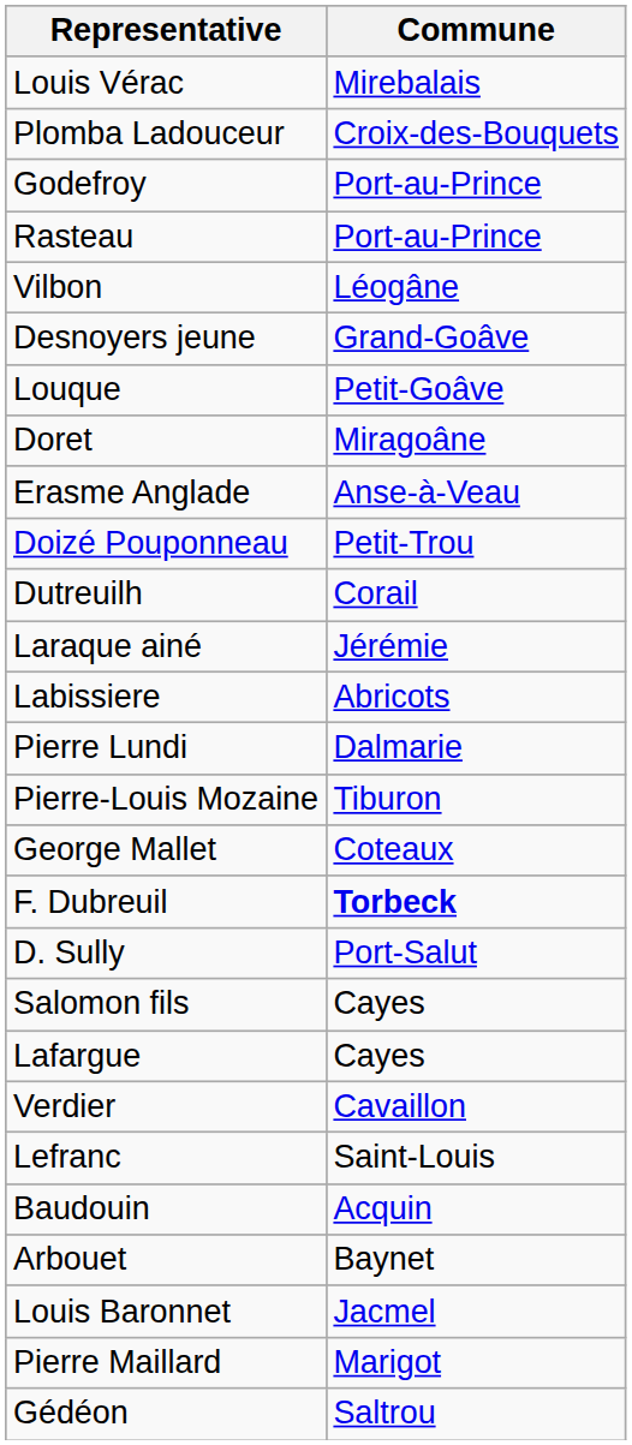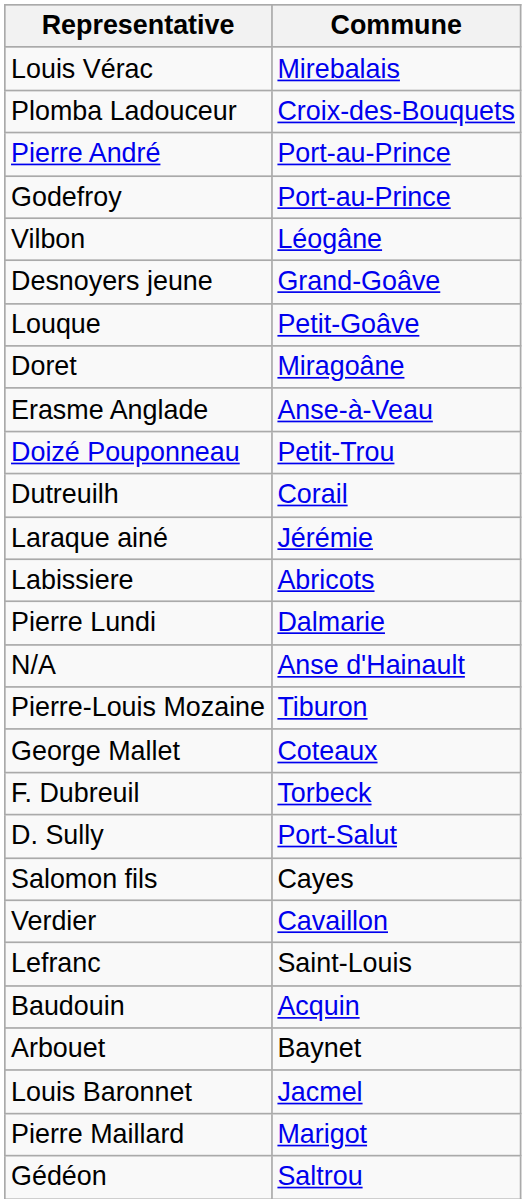 <table class="wikitable">
 <tr>
 <th>Representative</th>
 <th>Commune</th>
 </tr>
 <tr>
 <td>Louis Vérac</td>
 <td><a href='#'>Mirebalais</a></td>
 </tr>
 <tr>
 <td>Plomba Ladouceur</td>
 <td><a href='#'>Croix-des-Bouquets</a></td>
 </tr>
 <tr>
-<td>Godefroy</td>
+<td><a href='#'>Pierre André</a></td>
 <td><a href='#'>Port-au-Prince</a></td>
 </tr>
 <tr>
-<td>Rasteau</td>
+<td>Godefroy</td>
 <td><a href='#'>Port-au-Prince</a></td>
 </tr>
 <tr>
 <td>Vilbon</td>
 <td><a href='#'>Léogâne</a></td>
 </tr>
 <tr>
 <td>Desnoyers jeune</td>
 <td><a href='#'>Grand-Goâve</a></td>
 </tr>
 <tr>
 <td>Louque</td>
 <td><a href='#'>Petit-Goâve</a></td>
 </tr>
 <tr>
 <td>Doret</td>
 <td><a href='#'>Miragoâne</a></td>
 </tr>
 <tr>
 <td>Erasme Anglade</td>
 <td><a href='#'>Anse-à-Veau</a></td>
 </tr>
 <tr>
 <td><a href='#'>Doizé Pouponneau</a></td>
 <td><a href='#'>Petit-Trou</a></td>
 </tr>
 <tr>
 <td>Dutreuilh</td>
 <td><a href='#'>Corail</a></td>
 </tr>
 <tr>
 <td>Laraque ainé</td>
 <td><a href='#'>Jérémie</a></td>
 </tr>
 <tr>
 <td>Labissiere</td>
 <td><a href='#'>Abricots</a></td>
 </tr>
 <tr>
 <td>Pierre Lundi</td>
 <td><a href='#'>Dalmarie</a></td>
 </tr>
 <tr>
+<td>N/A</td>
+<td><a href='#'>Anse d'Hainault</a></td>
+</tr>
+<tr>
 <td>Pierre-Louis Mozaine</td>
 <td><a href='#'>Tiburon</a></td>
 </tr>
 <tr>
 <td>George Mallet</td>
 <td><a href='#'>Coteaux</a></td>
 </tr>
 <tr>
 <td>F. Dubreuil</td>
-<td><strong><a href='#'>Torbeck</a></strong></td>
+<td><a href='#'>Torbeck</a></td>
 </tr>
 <tr>
 <td>D. Sully</td>
 <td><a href='#'>Port-Salut</a></td>
 </tr>
 <tr>
 <td>Salomon fils</td>
-<td>Cayes</td>
-</tr>
-<tr>
-<td>Lafargue</td>
 <td>Cayes</td>
 </tr>
 <tr>
 <td>Verdier</td>
 <td><a href='#'>Cavaillon</a></td>
 </tr>
 <tr>
 <td>Lefranc</td>
 <td>Saint-Louis</td>
 </tr>
 <tr>
 <td>Baudouin</td>
 <td><a href='#'>Acquin</a></td>
 </tr>
 <tr>
 <td>Arbouet</td>
 <td>Baynet</td>
 </tr>
 <tr>
 <td>Louis Baronnet</td>
 <td><a href='#'>Jacmel</a></td>
 </tr>
 <tr>
 <td>Pierre Maillard</td>
 <td><a href='#'>Marigot</a></td>
 </tr>
 <tr>
 <td>Gédéon</td>
 <td><a href='#'>Saltrou</a></td>
 </tr>
 </table>
